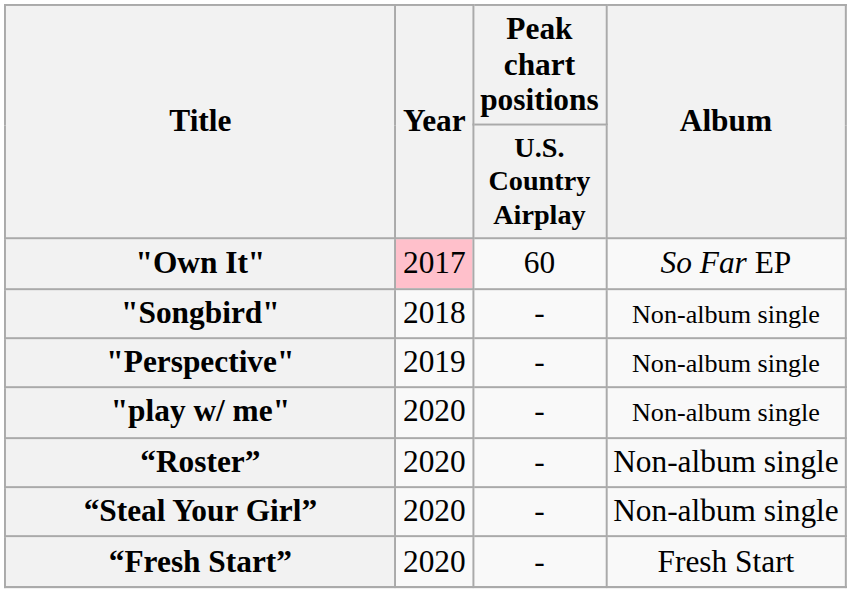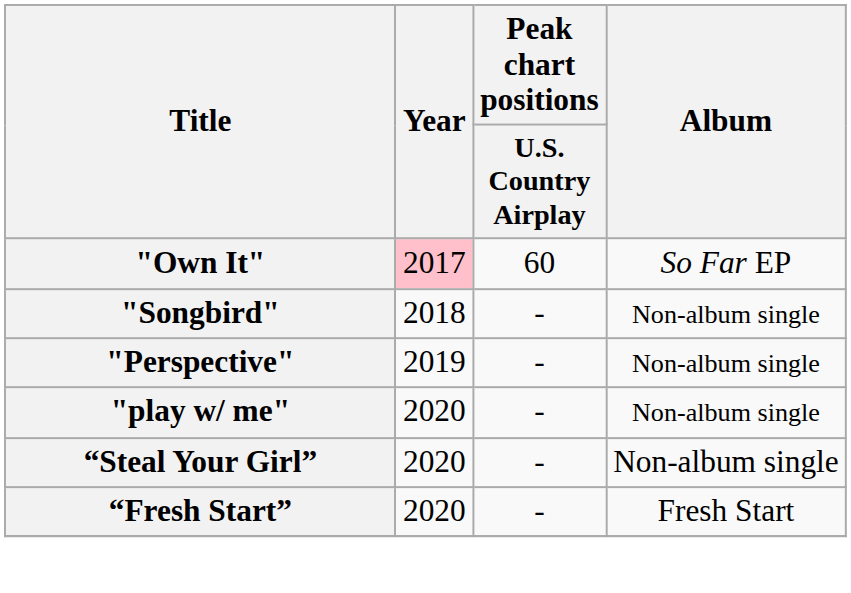 <table class="wikitable plainrowheaders" style="text-align:center;">
 <tr>
 <th scope="col" rowspan="2" style="width:12em;">Title</th>
 <th scope="col" rowspan="2" style="width:1em;">Year</th>
 <th scope="col" colspan="1">Peak chart positions</th>
 <th scope="col" rowspan="2">Album</th>
 </tr>
 <tr>
 <th scope="col" style="width:2em;font-size:90%;">U.S. Country Airplay</th>
 </tr>
 <tr>
 <th scope="row">"Own It"</th>
 <td style="background: pink;">2017</td>
 <td>60</td>
 <td><em>So Far</em> EP</td>
 </tr>
 <tr>
 <th scope="row">"Songbird"</th>
 <td>2018</td>
 <td>-</td>
 <td><small>Non-album single</small></td>
 </tr>
 <tr>
 <th scope="row">"Perspective"</th>
 <td>2019</td>
 <td>-</td>
 <td><small>Non-album single</small></td>
 </tr>
 <tr>
 <th scope="row">"play w/ me"</th>
 <td>2020</td>
 <td>-</td>
 <td><small>Non-album single</small></td>
 </tr>
 <tr>
-<th>“Roster”</th>
-<td>2020</td>
-<td>-</td>
-<td>Non-album single</td>
-</tr>
-<tr>
 <th>“Steal Your Girl”</th>
 <td>2020</td>
 <td>-</td>
 <td>Non-album single</td>
 </tr>
 <tr>
 <th>“Fresh Start”</th>
 <td>2020</td>
 <td>-</td>
 <td>Fresh Start</td>
 </tr>
 <tr>
 </tr>
 </table>
